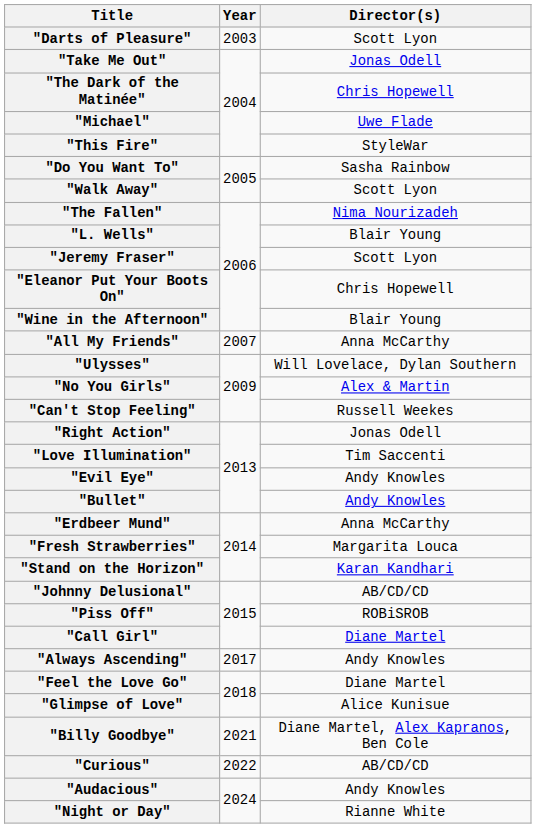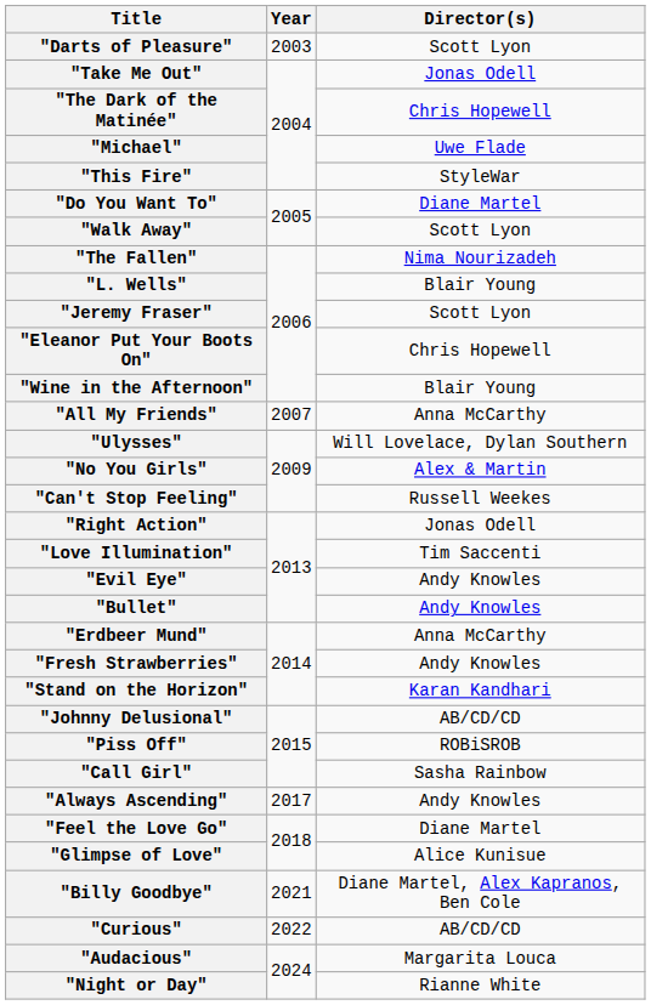 <table class="wikitable plainrowheaders" style="text-align:center;">
 <tr>
 <th scope="col" style="width:15em;">Title</th>
 <th scope="col">Year</th>
 <th scope="col" style="width:19em;">Director(s)</th>
 </tr>
 <tr>
 <th scope="row">"Darts of Pleasure"</th>
 <td>2003</td>
 <td>Scott Lyon</td>
 </tr>
 <tr>
 <th scope="row">"Take Me Out"</th>
 <td rowspan="4">2004</td>
 <td><a href='#'>Jonas Odell</a></td>
 </tr>
 <tr>
 <th scope="row">"The Dark of the Matinée"</th>
 <td><a href='#'>Chris Hopewell</a></td>
 </tr>
 <tr>
 <th scope="row">"Michael"</th>
 <td><a href='#'>Uwe Flade</a></td>
 </tr>
 <tr>
 <th scope="row">"This Fire"</th>
 <td>StyleWar</td>
 </tr>
 <tr>
 <th scope="row">"Do You Want To"</th>
 <td rowspan="2">2005</td>
-<td>Sasha Rainbow</td>
+<td><a href='#'>Diane Martel</a></td>
 </tr>
 <tr>
 <th scope="row">"Walk Away"</th>
 <td>Scott Lyon</td>
 </tr>
 <tr>
 <th scope="row">"The Fallen"</th>
 <td rowspan="5">2006</td>
 <td><a href='#'>Nima Nourizadeh</a></td>
 </tr>
 <tr>
 <th scope="row">"L. Wells"</th>
 <td>Blair Young</td>
 </tr>
 <tr>
 <th scope="row">"Jeremy Fraser"</th>
 <td>Scott Lyon</td>
 </tr>
 <tr>
 <th scope="row">"Eleanor Put Your Boots On"</th>
 <td>Chris Hopewell</td>
 </tr>
 <tr>
 <th scope="row">"Wine in the Afternoon"</th>
 <td>Blair Young</td>
 </tr>
 <tr>
 <th scope="row">"All My Friends"</th>
 <td>2007</td>
 <td>Anna McCarthy</td>
 </tr>
 <tr>
 <th scope="row">"Ulysses"</th>
 <td rowspan="3">2009</td>
 <td>Will Lovelace, Dylan Southern</td>
 </tr>
 <tr>
 <th scope="row">"No You Girls"</th>
 <td><a href='#'>Alex & Martin</a></td>
 </tr>
 <tr>
 <th scope="row">"Can't Stop Feeling"</th>
 <td>Russell Weekes</td>
 </tr>
 <tr>
 <th scope="row">"Right Action"</th>
 <td rowspan="4">2013</td>
 <td>Jonas Odell</td>
 </tr>
 <tr>
 <th scope="row">"Love Illumination"</th>
 <td>Tim Saccenti</td>
 </tr>
 <tr>
 <th scope="row">"Evil Eye"</th>
 <td>Andy Knowles</td>
 </tr>
 <tr>
 <th scope="row">"Bullet"</th>
 <td><a href='#'>Andy Knowles</a></td>
 </tr>
 <tr>
 <th scope="row">"Erdbeer Mund"</th>
 <td rowspan="3">2014</td>
 <td>Anna McCarthy</td>
 </tr>
 <tr>
 <th scope="row">"Fresh Strawberries"</th>
-<td>Margarita Louca</td>
+<td>Andy Knowles</td>
 </tr>
 <tr>
 <th scope="row">"Stand on the Horizon"</th>
 <td><a href='#'>Karan Kandhari</a></td>
 </tr>
 <tr>
 <th scope="row">"Johnny Delusional"</th>
 <td rowspan="3">2015</td>
 <td>AB/CD/CD</td>
 </tr>
 <tr>
 <th scope="row">"Piss Off"</th>
 <td>ROBiSROB</td>
 </tr>
 <tr>
 <th scope="row">"Call Girl"</th>
-<td><a href='#'>Diane Martel</a></td>
+<td>Sasha Rainbow</td>
 </tr>
 <tr>
 <th scope="row">"Always Ascending"</th>
 <td>2017</td>
 <td>Andy Knowles</td>
 </tr>
 <tr>
 <th scope="row">"Feel the Love Go"</th>
 <td rowspan="2">2018</td>
 <td>Diane Martel</td>
 </tr>
 <tr>
 <th scope="row">"Glimpse of Love"</th>
 <td>Alice Kunisue</td>
 </tr>
 <tr>
 <th scope="row">"Billy Goodbye"</th>
 <td>2021</td>
 <td>Diane Martel, <a href='#'>Alex Kapranos</a>, Ben Cole</td>
 </tr>
 <tr>
 <th scope="row">"Curious"</th>
 <td>2022</td>
 <td>AB/CD/CD</td>
 </tr>
 <tr>
 <th scope="row">"Audacious"</th>
 <td rowspan="2">2024</td>
-<td>Andy Knowles</td>
+<td>Margarita Louca</td>
 </tr>
 <tr>
 <th scope="row">"Night or Day"</th>
 <td>Rianne White</td>
 </tr>
 </table>
